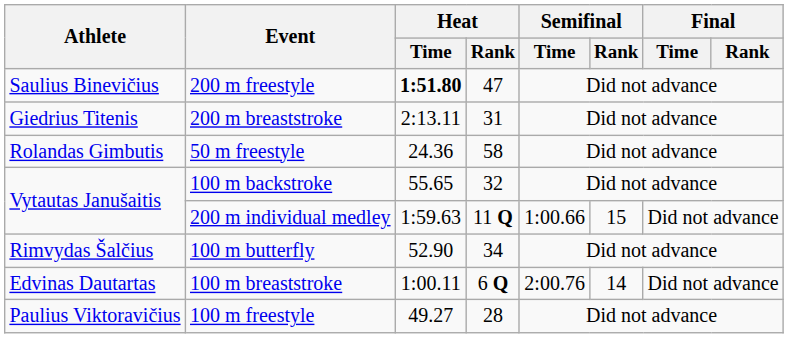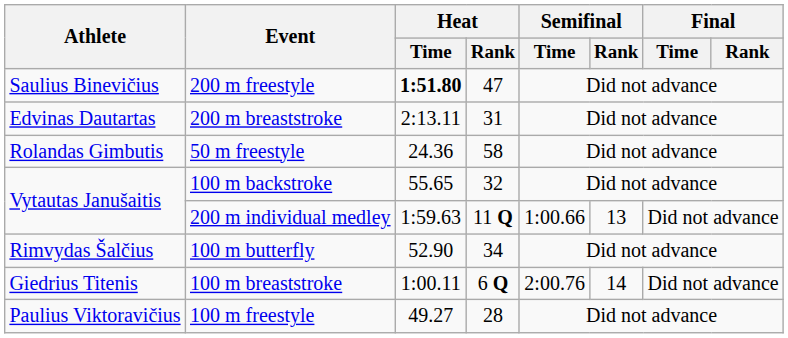 <table class=wikitable style="font-size:90%">
 <tr>
 <th rowspan="2">Athlete</th>
 <th rowspan="2">Event</th>
 <th colspan="2">Heat</th>
 <th colspan="2">Semifinal</th>
 <th colspan="2">Final</th>
 </tr>
 <tr style="font-size:95%">
 <th>Time</th>
 <th>Rank</th>
 <th>Time</th>
 <th>Rank</th>
 <th>Time</th>
 <th>Rank</th>
 </tr>
 <tr align=center>
 <td align=left><a href='#'>Saulius Binevičius</a></td>
 <td align=left><a href='#'>200 m freestyle</a></td>
 <td><strong>1:51.80</strong></td>
 <td>47</td>
 <td colspan=4>Did not advance</td>
 </tr>
 <tr align=center>
-<td align=left><a href='#'>Giedrius Titenis</a></td>
+<td align=left><a href='#'>Edvinas Dautartas</a></td>
 <td align=left><a href='#'>200 m breaststroke</a></td>
 <td>2:13.11</td>
 <td>31</td>
 <td colspan=4>Did not advance</td>
 </tr>
 <tr align=center>
 <td align=left><a href='#'>Rolandas Gimbutis</a></td>
 <td align=left><a href='#'>50 m freestyle</a></td>
 <td>24.36</td>
 <td>58</td>
 <td colspan=4>Did not advance</td>
 </tr>
 <tr align=center>
 <td align=left rowspan=2><a href='#'>Vytautas Janušaitis</a></td>
 <td align=left><a href='#'>100 m backstroke</a></td>
 <td>55.65</td>
 <td>32</td>
 <td colspan=4>Did not advance</td>
 </tr>
 <tr align=center>
 <td align=left><a href='#'>200 m individual medley</a></td>
 <td>1:59.63</td>
 <td>11 <strong>Q</strong></td>
 <td>1:00.66</td>
-<td>15</td>
+<td>13</td>
 <td colspan=2>Did not advance</td>
 </tr>
 <tr align=center>
 <td align=left><a href='#'>Rimvydas Šalčius</a></td>
 <td align=left><a href='#'>100 m butterfly</a></td>
 <td>52.90</td>
 <td>34</td>
 <td colspan=4>Did not advance</td>
 </tr>
 <tr align=center>
-<td align=left><a href='#'>Edvinas Dautartas</a></td>
+<td align=left><a href='#'>Giedrius Titenis</a></td>
 <td align=left><a href='#'>100 m breaststroke</a></td>
 <td>1:00.11</td>
 <td>6 <strong>Q</strong></td>
 <td>2:00.76</td>
 <td>14</td>
 <td colspan=2>Did not advance</td>
 </tr>
 <tr align=center>
 <td align=left><a href='#'>Paulius Viktoravičius</a></td>
 <td align=left><a href='#'>100 m freestyle</a></td>
 <td>49.27</td>
 <td>28</td>
 <td colspan=4>Did not advance</td>
 </tr>
 </table>
